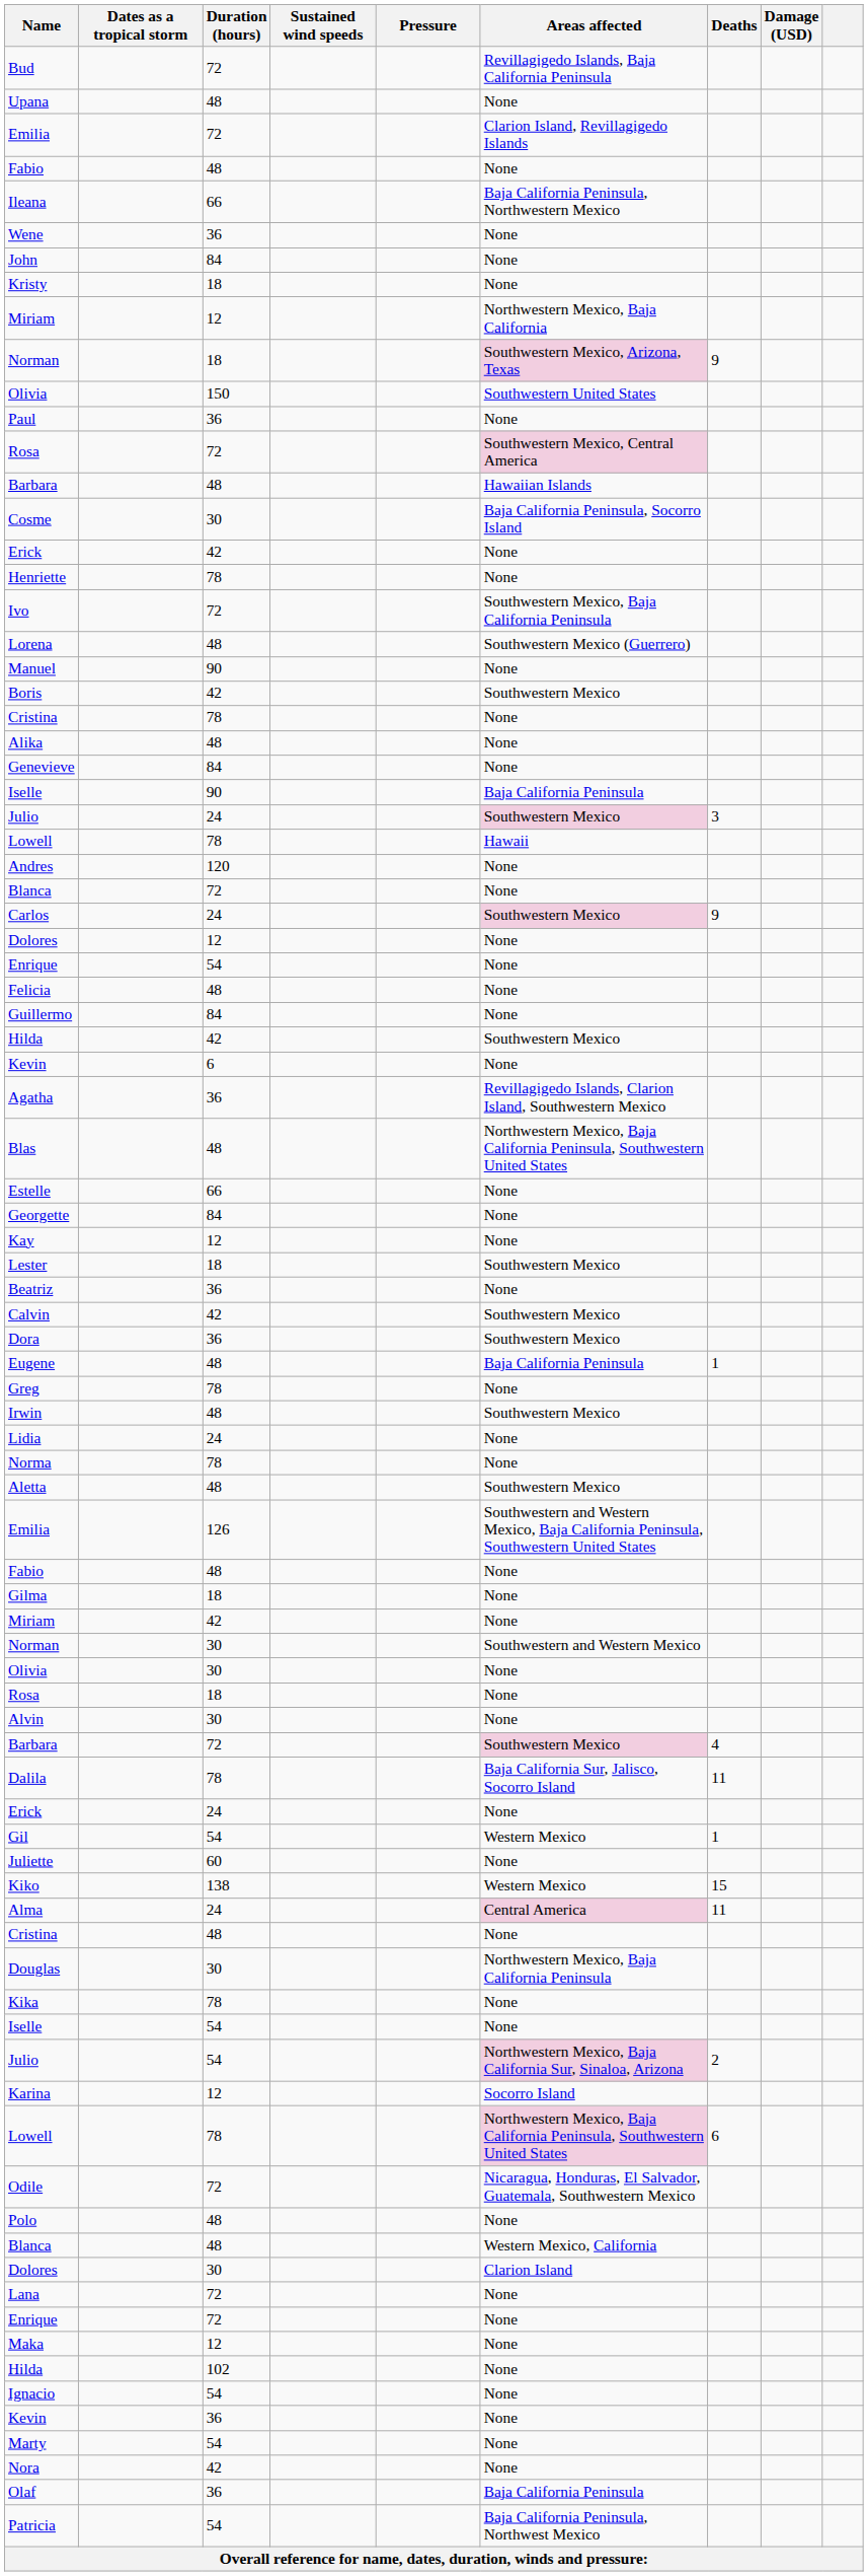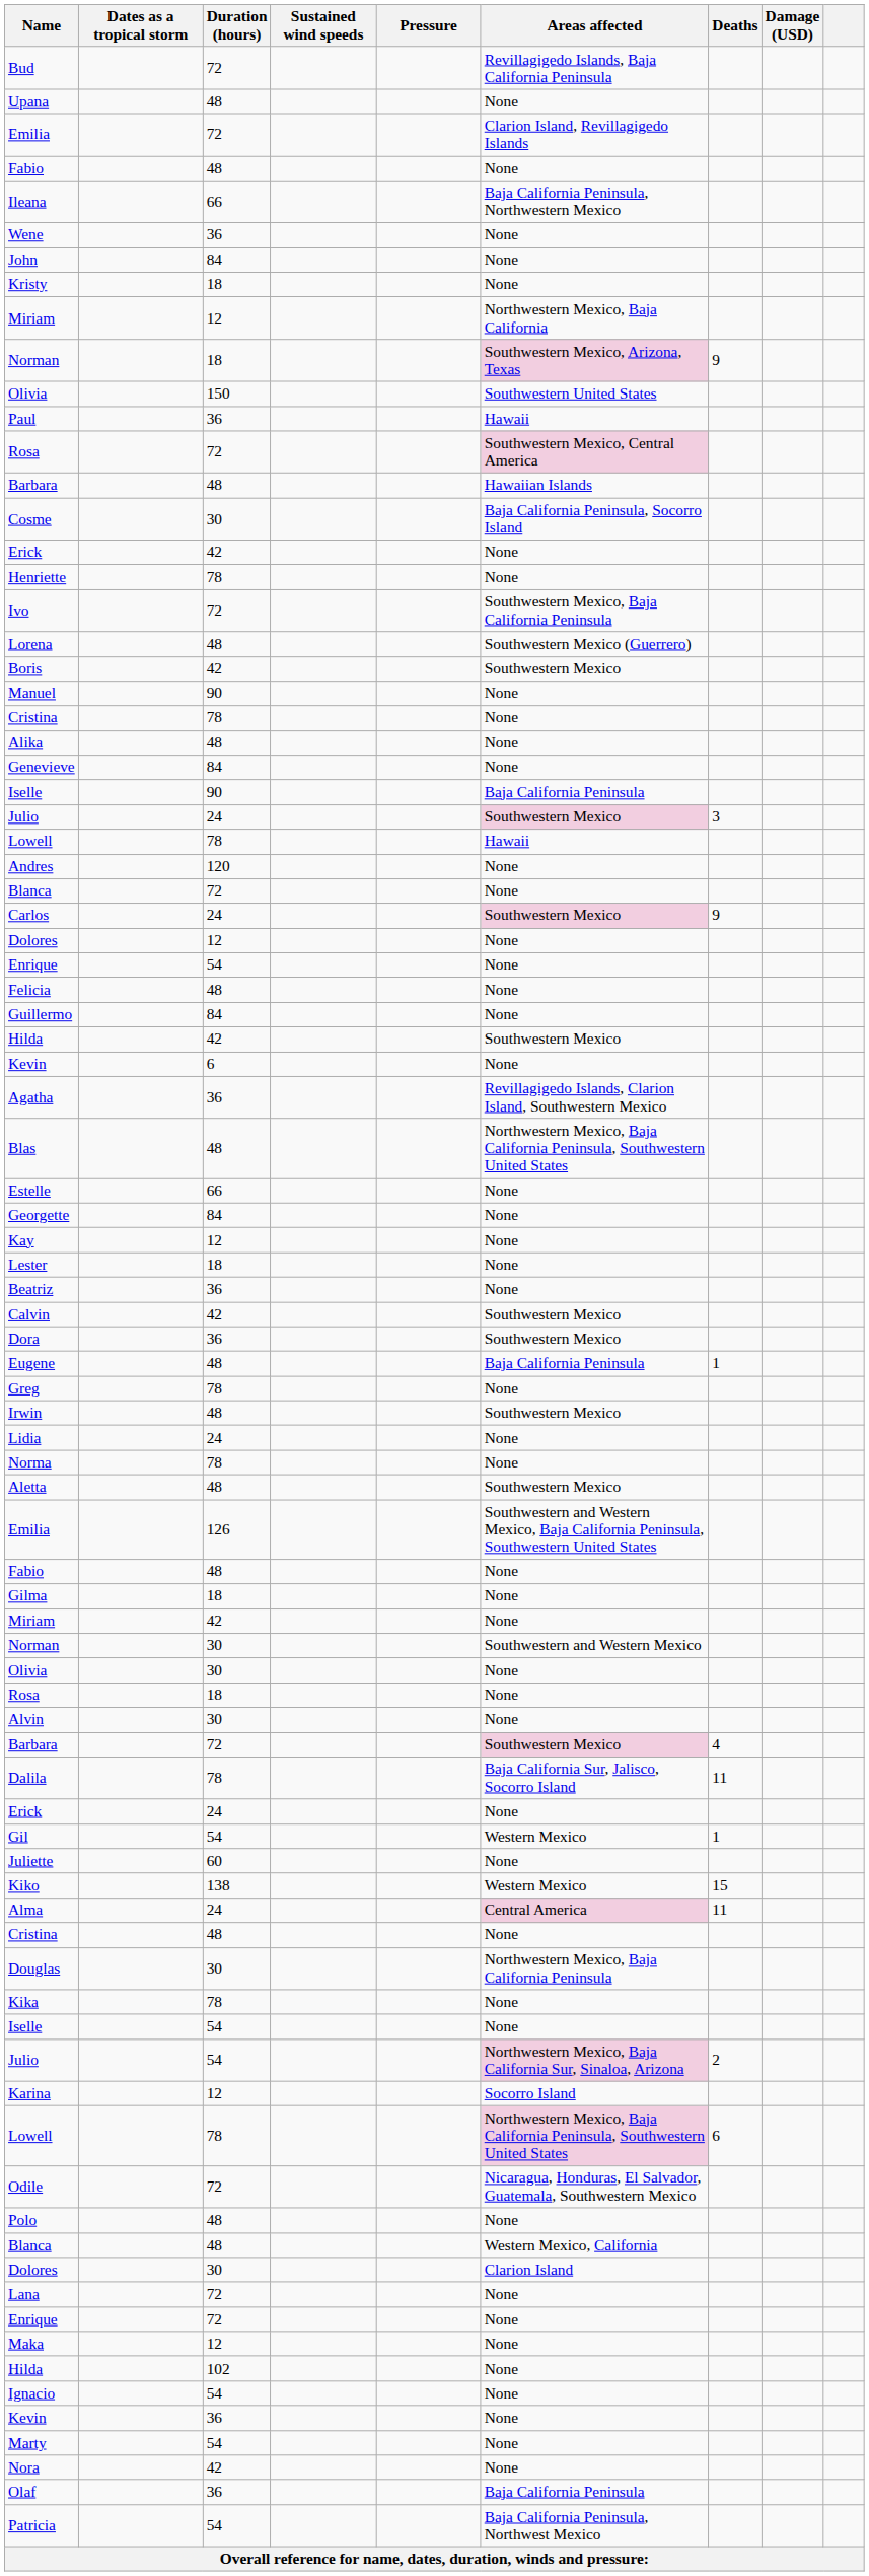 <table class="wikitable sortable" width="100%">
 <tr>
 <th scope="col" width="5%">Name</th>
 <th scope="col" width="15%" data-sort-type="isoDate">Dates as a<br>tropical storm</th>
 <th scope="col" width="5%">Duration<br>(hours)</th>
 <th scope="col" width="12.5%">Sustained<br>wind speeds</th>
 <th scope="col" width="12.5%">Pressure</th>
 <th scope="col" width="27.5%" class="unsortable">Areas affected</th>
 <th scope="col" width="5%">Deaths</th>
 <th scope="col" width="5%">Damage<br>(USD)</th>
 <th scope="col" width="5%" class="unsortable"></th>
 </tr>
 <tr>
 <td><a href='#'>Bud</a></td>
 <td></td>
 <td>72</td>
 <td></td>
 <td></td>
 <td><a href='#'>Revillagigedo Islands</a>, <a href='#'>Baja California Peninsula</a></td>
 <td></td>
 <td></td>
 <td></td>
 </tr>
 <tr>
 <td><a href='#'>Upana</a></td>
 <td></td>
 <td>48</td>
 <td></td>
 <td></td>
 <td>None</td>
 <td></td>
 <td></td>
 <td></td>
 </tr>
 <tr>
 <td><a href='#'>Emilia</a></td>
 <td></td>
 <td>72</td>
 <td></td>
 <td></td>
 <td><a href='#'>Clarion Island</a>, <a href='#'>Revillagigedo Islands</a></td>
 <td></td>
 <td></td>
 <td></td>
 </tr>
 <tr>
 <td><a href='#'>Fabio</a></td>
 <td></td>
 <td>48</td>
 <td></td>
 <td></td>
 <td>None</td>
 <td></td>
 <td></td>
 <td></td>
 </tr>
 <tr>
 <td><a href='#'>Ileana</a></td>
 <td></td>
 <td>66</td>
 <td></td>
 <td></td>
 <td><a href='#'>Baja California Peninsula</a>, Northwestern Mexico</td>
 <td></td>
 <td></td>
 <td></td>
 </tr>
 <tr>
 <td><a href='#'>Wene</a></td>
 <td></td>
 <td>36</td>
 <td></td>
 <td></td>
 <td>None</td>
 <td></td>
 <td></td>
 <td></td>
 </tr>
 <tr>
 <td><a href='#'>John</a></td>
 <td></td>
 <td>84</td>
 <td></td>
 <td></td>
 <td>None</td>
 <td></td>
 <td></td>
 <td></td>
 </tr>
 <tr>
 <td><a href='#'>Kristy</a></td>
 <td></td>
 <td>18</td>
 <td></td>
 <td></td>
 <td>None</td>
 <td></td>
 <td></td>
 <td></td>
 </tr>
 <tr>
 <td><a href='#'>Miriam</a></td>
 <td></td>
 <td>12</td>
 <td></td>
 <td></td>
 <td>Northwestern Mexico, <a href='#'>Baja California</a></td>
 <td></td>
 <td></td>
 <td></td>
 </tr>
 <tr>
 <td><a href='#'>Norman</a></td>
 <td></td>
 <td>18</td>
 <td></td>
 <td></td>
 <td style="background: #F2CEE0;">Southwestern Mexico, <a href='#'>Arizona</a>, <a href='#'>Texas</a></td>
 <td>9</td>
 <td></td>
 <td></td>
 </tr>
 <tr>
 <td><a href='#'>Olivia</a></td>
 <td></td>
 <td>150</td>
 <td></td>
 <td></td>
 <td><a href='#'>Southwestern United States</a></td>
 <td></td>
 <td></td>
 <td></td>
 </tr>
 <tr>
 <td><a href='#'>Paul</a></td>
 <td></td>
 <td>36</td>
 <td></td>
 <td></td>
-<td>None</td>
+<td><a href='#'>Hawaii</a></td>
 <td></td>
 <td></td>
 <td></td>
 </tr>
 <tr>
 <td><a href='#'>Rosa</a></td>
 <td></td>
 <td>72</td>
 <td></td>
 <td></td>
 <td style="background: #F2CEE0;">Southwestern Mexico, Central America</td>
 <td></td>
 <td></td>
 <td></td>
 </tr>
 <tr>
 <td><a href='#'>Barbara</a></td>
 <td></td>
 <td>48</td>
 <td></td>
 <td></td>
 <td><a href='#'>Hawaiian Islands</a></td>
 <td></td>
 <td></td>
 <td></td>
 </tr>
 <tr>
 <td><a href='#'>Cosme</a></td>
 <td></td>
 <td>30</td>
 <td></td>
 <td></td>
 <td><a href='#'>Baja California Peninsula</a>, <a href='#'>Socorro Island</a></td>
 <td></td>
 <td></td>
 <td></td>
 </tr>
 <tr>
 <td><a href='#'>Erick</a></td>
 <td></td>
 <td>42</td>
 <td></td>
 <td></td>
 <td>None</td>
 <td></td>
 <td></td>
 <td></td>
 </tr>
 <tr>
 <td><a href='#'>Henriette</a></td>
 <td></td>
 <td>78</td>
 <td></td>
 <td></td>
 <td>None</td>
 <td></td>
 <td></td>
 <td></td>
 </tr>
 <tr>
 <td><a href='#'>Ivo</a></td>
 <td></td>
 <td>72</td>
 <td></td>
 <td></td>
 <td>Southwestern Mexico, <a href='#'>Baja California Peninsula</a></td>
 <td></td>
 <td></td>
 <td></td>
 </tr>
 <tr>
 <td><a href='#'>Lorena</a></td>
 <td></td>
 <td>48</td>
 <td></td>
 <td></td>
 <td>Southwestern Mexico (<a href='#'>Guerrero</a>)</td>
 <td></td>
 <td></td>
 <td></td>
 </tr>
 <tr>
+<td><a href='#'>Boris</a></td>
+<td></td>
+<td>42</td>
+<td></td>
+<td></td>
+<td>Southwestern Mexico</td>
+<td></td>
+<td></td>
+<td></td>
+</tr>
+<tr>
 <td><a href='#'>Manuel</a></td>
 <td></td>
 <td>90</td>
 <td></td>
 <td></td>
 <td>None</td>
-<td></td>
-<td></td>
-<td></td>
-</tr>
-<tr>
-<td><a href='#'>Boris</a></td>
-<td></td>
-<td>42</td>
-<td></td>
-<td></td>
-<td>Southwestern Mexico</td>
 <td></td>
 <td></td>
 <td></td>
 </tr>
 <tr>
 <td><a href='#'>Cristina</a></td>
 <td></td>
 <td>78</td>
 <td></td>
 <td></td>
 <td>None</td>
 <td></td>
 <td></td>
 <td></td>
 </tr>
 <tr>
 <td><a href='#'>Alika</a></td>
 <td></td>
 <td>48</td>
 <td></td>
 <td></td>
 <td>None</td>
 <td></td>
 <td></td>
 <td></td>
 </tr>
 <tr>
 <td><a href='#'>Genevieve</a></td>
 <td></td>
 <td>84</td>
 <td></td>
 <td></td>
 <td>None</td>
 <td></td>
 <td></td>
 <td></td>
 </tr>
 <tr>
 <td><a href='#'>Iselle</a></td>
 <td></td>
 <td>90</td>
 <td></td>
 <td></td>
 <td><a href='#'>Baja California Peninsula</a></td>
 <td></td>
 <td></td>
 <td></td>
 </tr>
 <tr>
 <td><a href='#'>Julio</a></td>
 <td></td>
 <td>24</td>
 <td></td>
 <td></td>
 <td style="background: #F2CEE0;">Southwestern Mexico</td>
 <td>3</td>
 <td></td>
 <td></td>
 </tr>
 <tr>
 <td><a href='#'>Lowell</a></td>
 <td></td>
 <td>78</td>
 <td></td>
 <td></td>
 <td><a href='#'>Hawaii</a></td>
 <td></td>
 <td></td>
 <td></td>
 </tr>
 <tr>
 <td><a href='#'>Andres</a></td>
 <td></td>
 <td>120</td>
 <td></td>
 <td></td>
 <td>None</td>
 <td></td>
 <td></td>
 <td></td>
 </tr>
 <tr>
 <td><a href='#'>Blanca</a></td>
 <td></td>
 <td>72</td>
 <td></td>
 <td></td>
 <td>None</td>
 <td></td>
 <td></td>
 <td></td>
 </tr>
 <tr>
 <td><a href='#'>Carlos</a></td>
 <td></td>
 <td>24</td>
 <td></td>
 <td></td>
 <td style="background: #F2CEE0;">Southwestern Mexico</td>
 <td>9</td>
 <td></td>
 <td></td>
 </tr>
 <tr>
 <td><a href='#'>Dolores</a></td>
 <td></td>
 <td>12</td>
 <td></td>
 <td></td>
 <td>None</td>
 <td></td>
 <td></td>
 <td></td>
 </tr>
 <tr>
 <td><a href='#'>Enrique</a></td>
 <td></td>
 <td>54</td>
 <td></td>
 <td></td>
 <td>None</td>
 <td></td>
 <td></td>
 <td></td>
 </tr>
 <tr>
 <td><a href='#'>Felicia</a></td>
 <td></td>
 <td>48</td>
 <td></td>
 <td></td>
 <td>None</td>
 <td></td>
 <td></td>
 <td></td>
 </tr>
 <tr>
 <td><a href='#'>Guillermo</a></td>
 <td></td>
 <td>84</td>
 <td></td>
 <td></td>
 <td>None</td>
 <td></td>
 <td></td>
 <td></td>
 </tr>
 <tr>
 <td><a href='#'>Hilda</a></td>
 <td></td>
 <td>42</td>
 <td></td>
 <td></td>
 <td>Southwestern Mexico</td>
 <td></td>
 <td></td>
 <td></td>
 </tr>
 <tr>
 <td><a href='#'>Kevin</a></td>
 <td></td>
 <td>6</td>
 <td></td>
 <td></td>
 <td>None</td>
 <td></td>
 <td></td>
 <td></td>
 </tr>
 <tr>
 <td><a href='#'>Agatha</a></td>
 <td></td>
 <td>36</td>
 <td></td>
 <td></td>
 <td><a href='#'>Revillagigedo Islands</a>, <a href='#'>Clarion Island</a>, Southwestern Mexico</td>
 <td></td>
 <td></td>
 <td></td>
 </tr>
 <tr>
 <td><a href='#'>Blas</a></td>
 <td></td>
 <td>48</td>
 <td></td>
 <td></td>
 <td>Northwestern Mexico, <a href='#'>Baja California Peninsula</a>, <a href='#'>Southwestern United States</a></td>
 <td></td>
 <td></td>
 <td></td>
 </tr>
 <tr>
 <td><a href='#'>Estelle</a></td>
 <td></td>
 <td>66</td>
 <td></td>
 <td></td>
 <td>None</td>
 <td></td>
 <td></td>
 <td></td>
 </tr>
 <tr>
 <td><a href='#'>Georgette</a></td>
 <td></td>
 <td>84</td>
 <td></td>
 <td></td>
 <td>None</td>
 <td></td>
 <td></td>
 <td></td>
 </tr>
 <tr>
 <td><a href='#'>Kay</a></td>
 <td></td>
 <td>12</td>
 <td></td>
 <td></td>
 <td>None</td>
 <td></td>
 <td></td>
 <td></td>
 </tr>
 <tr>
 <td><a href='#'>Lester</a></td>
 <td></td>
 <td>18</td>
 <td></td>
 <td></td>
-<td>Southwestern Mexico</td>
+<td>None</td>
 <td></td>
 <td></td>
 <td></td>
 </tr>
 <tr>
 <td><a href='#'>Beatriz</a></td>
 <td></td>
 <td>36</td>
 <td></td>
 <td></td>
 <td>None</td>
 <td></td>
 <td></td>
 <td></td>
 </tr>
 <tr>
 <td><a href='#'>Calvin</a></td>
 <td></td>
 <td>42</td>
 <td></td>
 <td></td>
 <td>Southwestern Mexico</td>
 <td></td>
 <td></td>
 <td></td>
 </tr>
 <tr>
 <td><a href='#'>Dora</a></td>
 <td></td>
 <td>36</td>
 <td></td>
 <td></td>
 <td>Southwestern Mexico</td>
 <td></td>
 <td></td>
 <td></td>
 </tr>
 <tr>
 <td><a href='#'>Eugene</a></td>
 <td></td>
 <td>48</td>
 <td></td>
 <td></td>
 <td><a href='#'>Baja California Peninsula</a></td>
 <td>1</td>
 <td></td>
 <td></td>
 </tr>
 <tr>
 <td><a href='#'>Greg</a></td>
 <td></td>
 <td>78</td>
 <td></td>
 <td></td>
 <td>None</td>
 <td></td>
 <td></td>
 <td></td>
 </tr>
 <tr>
 <td><a href='#'>Irwin</a></td>
 <td></td>
 <td>48</td>
 <td></td>
 <td></td>
 <td>Southwestern Mexico</td>
 <td></td>
 <td></td>
 <td></td>
 </tr>
 <tr>
 <td><a href='#'>Lidia</a></td>
 <td></td>
 <td>24</td>
 <td></td>
 <td></td>
 <td>None</td>
 <td></td>
 <td></td>
 <td></td>
 </tr>
 <tr>
 <td><a href='#'>Norma</a></td>
 <td></td>
 <td>78</td>
 <td></td>
 <td></td>
 <td>None</td>
 <td></td>
 <td></td>
 <td></td>
 </tr>
 <tr>
 <td><a href='#'>Aletta</a></td>
 <td></td>
 <td>48</td>
 <td></td>
 <td></td>
 <td>Southwestern Mexico</td>
 <td></td>
 <td></td>
 <td></td>
 </tr>
 <tr>
 <td><a href='#'>Emilia</a></td>
 <td></td>
 <td>126</td>
 <td></td>
 <td></td>
 <td>Southwestern and Western Mexico, <a href='#'>Baja California Peninsula</a>, <a href='#'>Southwestern United States</a></td>
 <td></td>
 <td></td>
 <td></td>
 </tr>
 <tr>
 <td><a href='#'>Fabio</a></td>
 <td></td>
 <td>48</td>
 <td></td>
 <td></td>
 <td>None</td>
 <td></td>
 <td></td>
 <td></td>
 </tr>
 <tr>
 <td><a href='#'>Gilma</a></td>
 <td></td>
 <td>18</td>
 <td></td>
 <td></td>
 <td>None</td>
 <td></td>
 <td></td>
 <td></td>
 </tr>
 <tr>
 <td><a href='#'>Miriam</a></td>
 <td></td>
 <td>42</td>
 <td></td>
 <td></td>
 <td>None</td>
 <td></td>
 <td></td>
 <td></td>
 </tr>
 <tr>
 <td><a href='#'>Norman</a></td>
 <td></td>
 <td>30</td>
 <td></td>
 <td></td>
 <td>Southwestern and Western Mexico</td>
 <td></td>
 <td></td>
 <td></td>
 </tr>
 <tr>
 <td><a href='#'>Olivia</a></td>
 <td></td>
 <td>30</td>
 <td></td>
 <td></td>
 <td>None</td>
 <td></td>
 <td></td>
 <td></td>
 </tr>
 <tr>
 <td><a href='#'>Rosa</a></td>
 <td></td>
 <td>18</td>
 <td></td>
 <td></td>
 <td>None</td>
 <td></td>
 <td></td>
 <td></td>
 </tr>
 <tr>
 <td><a href='#'>Alvin</a></td>
 <td></td>
 <td>30</td>
 <td></td>
 <td></td>
 <td>None</td>
 <td></td>
 <td></td>
 <td></td>
 </tr>
 <tr>
 <td><a href='#'>Barbara</a></td>
 <td></td>
 <td>72</td>
 <td></td>
 <td></td>
 <td style="background: #F2CEE0;">Southwestern Mexico</td>
 <td>4</td>
 <td></td>
 <td></td>
 </tr>
 <tr>
 <td><a href='#'>Dalila</a></td>
 <td></td>
 <td>78</td>
 <td></td>
 <td></td>
 <td><a href='#'>Baja California Sur</a>, <a href='#'>Jalisco</a>, <a href='#'>Socorro Island</a></td>
 <td>11</td>
 <td></td>
 <td></td>
 </tr>
 <tr>
 <td><a href='#'>Erick</a></td>
 <td></td>
 <td>24</td>
 <td></td>
 <td></td>
 <td>None</td>
 <td></td>
 <td></td>
 <td></td>
 </tr>
 <tr>
 <td><a href='#'>Gil</a></td>
 <td></td>
 <td>54</td>
 <td></td>
 <td></td>
 <td>Western Mexico</td>
 <td>1</td>
 <td></td>
 <td></td>
 </tr>
 <tr>
 <td><a href='#'>Juliette</a></td>
 <td></td>
 <td>60</td>
 <td></td>
 <td></td>
 <td>None</td>
 <td></td>
 <td></td>
 <td></td>
 </tr>
 <tr>
 <td><a href='#'>Kiko</a></td>
 <td></td>
 <td>138</td>
 <td></td>
 <td></td>
 <td>Western Mexico</td>
 <td>15</td>
 <td></td>
 <td></td>
 </tr>
 <tr>
 <td><a href='#'>Alma</a></td>
 <td></td>
 <td>24</td>
 <td></td>
 <td></td>
 <td style="background: #F2CEE0;">Central America</td>
 <td>11</td>
 <td></td>
 <td></td>
 </tr>
 <tr>
 <td><a href='#'>Cristina</a></td>
 <td></td>
 <td>48</td>
 <td></td>
 <td></td>
 <td>None</td>
 <td></td>
 <td></td>
 <td></td>
 </tr>
 <tr>
 <td><a href='#'>Douglas</a></td>
 <td></td>
 <td>30</td>
 <td></td>
 <td></td>
 <td>Northwestern Mexico, <a href='#'>Baja California Peninsula</a></td>
 <td></td>
 <td></td>
 <td></td>
 </tr>
 <tr>
 <td><a href='#'>Kika</a></td>
 <td></td>
 <td>78</td>
 <td></td>
 <td></td>
 <td>None</td>
 <td></td>
 <td></td>
 <td></td>
 </tr>
 <tr>
 <td><a href='#'>Iselle</a></td>
 <td></td>
 <td>54</td>
 <td></td>
 <td></td>
 <td>None</td>
 <td></td>
 <td></td>
 <td></td>
 </tr>
 <tr>
 <td><a href='#'>Julio</a></td>
 <td></td>
 <td>54</td>
 <td></td>
 <td></td>
 <td style="background: #F2CEE0;">Northwestern Mexico, <a href='#'>Baja California Sur</a>, <a href='#'>Sinaloa</a>, <a href='#'>Arizona</a></td>
 <td>2</td>
 <td></td>
 <td></td>
 </tr>
 <tr>
 <td><a href='#'>Karina</a></td>
 <td></td>
 <td>12</td>
 <td></td>
 <td></td>
 <td><a href='#'>Socorro Island</a></td>
 <td></td>
 <td></td>
 <td></td>
 </tr>
 <tr>
 <td><a href='#'>Lowell</a></td>
 <td></td>
 <td>78</td>
 <td></td>
 <td></td>
 <td style="background: #F2CEE0;">Northwestern Mexico, <a href='#'>Baja California Peninsula</a>, <a href='#'>Southwestern United States</a></td>
 <td>6</td>
 <td></td>
 <td></td>
 </tr>
 <tr>
 <td><a href='#'>Odile</a></td>
 <td></td>
 <td>72</td>
 <td></td>
 <td></td>
 <td><a href='#'>Nicaragua</a>, <a href='#'>Honduras</a>, <a href='#'>El Salvador</a>, <a href='#'>Guatemala</a>, Southwestern Mexico</td>
 <td></td>
 <td></td>
 <td></td>
 </tr>
 <tr>
 <td><a href='#'>Polo</a></td>
 <td></td>
 <td>48</td>
 <td></td>
 <td></td>
 <td>None</td>
 <td></td>
 <td></td>
 <td></td>
 </tr>
 <tr>
 <td><a href='#'>Blanca</a></td>
 <td></td>
 <td>48</td>
 <td></td>
 <td></td>
 <td>Western Mexico, <a href='#'>California</a></td>
 <td></td>
 <td></td>
 <td></td>
 </tr>
 <tr>
 <td><a href='#'>Dolores</a></td>
 <td></td>
 <td>30</td>
 <td></td>
 <td></td>
 <td><a href='#'>Clarion Island</a></td>
 <td></td>
 <td></td>
 <td></td>
 </tr>
 <tr>
 <td><a href='#'>Lana</a></td>
 <td></td>
 <td>72</td>
 <td></td>
 <td></td>
 <td>None</td>
 <td></td>
 <td></td>
 <td></td>
 </tr>
 <tr>
 <td><a href='#'>Enrique</a></td>
 <td></td>
 <td>72</td>
 <td></td>
 <td></td>
 <td>None</td>
 <td></td>
 <td></td>
 <td></td>
 </tr>
 <tr>
 <td><a href='#'>Maka</a></td>
 <td></td>
 <td>12</td>
 <td></td>
 <td></td>
 <td>None</td>
 <td></td>
 <td></td>
 <td></td>
 </tr>
 <tr>
 <td><a href='#'>Hilda</a></td>
 <td></td>
 <td>102</td>
 <td></td>
 <td></td>
 <td>None</td>
 <td></td>
 <td></td>
 <td></td>
 </tr>
 <tr>
 <td><a href='#'>Ignacio</a></td>
 <td></td>
 <td>54</td>
 <td></td>
 <td></td>
 <td>None</td>
 <td></td>
 <td></td>
 <td></td>
 </tr>
 <tr>
 <td><a href='#'>Kevin</a></td>
 <td></td>
 <td>36</td>
 <td></td>
 <td></td>
 <td>None</td>
 <td></td>
 <td></td>
 <td></td>
 </tr>
 <tr>
 <td><a href='#'>Marty</a></td>
 <td></td>
 <td>54</td>
 <td></td>
 <td></td>
 <td>None</td>
 <td></td>
 <td></td>
 <td></td>
 </tr>
 <tr>
 <td><a href='#'>Nora</a></td>
 <td></td>
 <td>42</td>
 <td></td>
 <td></td>
 <td>None</td>
 <td></td>
 <td></td>
 <td></td>
 </tr>
 <tr>
 <td><a href='#'>Olaf</a></td>
 <td></td>
 <td>36</td>
 <td></td>
 <td></td>
 <td><a href='#'>Baja California Peninsula</a></td>
 <td></td>
 <td></td>
 <td></td>
 </tr>
 <tr>
 <td><a href='#'>Patricia</a></td>
 <td></td>
 <td>54</td>
 <td></td>
 <td></td>
 <td><a href='#'>Baja California Peninsula</a>, Northwest Mexico</td>
 <td></td>
 <td></td>
 <td></td>
 </tr>
 <tr>
 <th colspan=9>Overall reference for name, dates, duration, winds and pressure:</th>
 </tr>
 </table>
